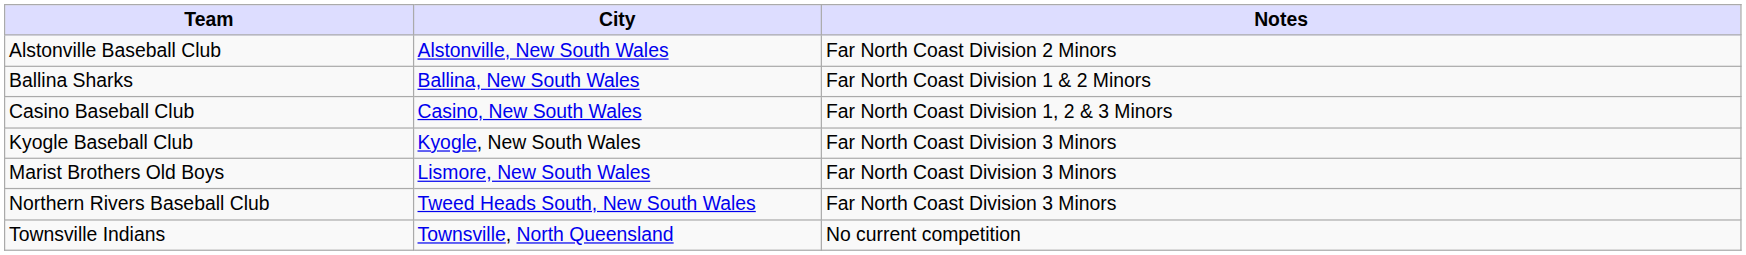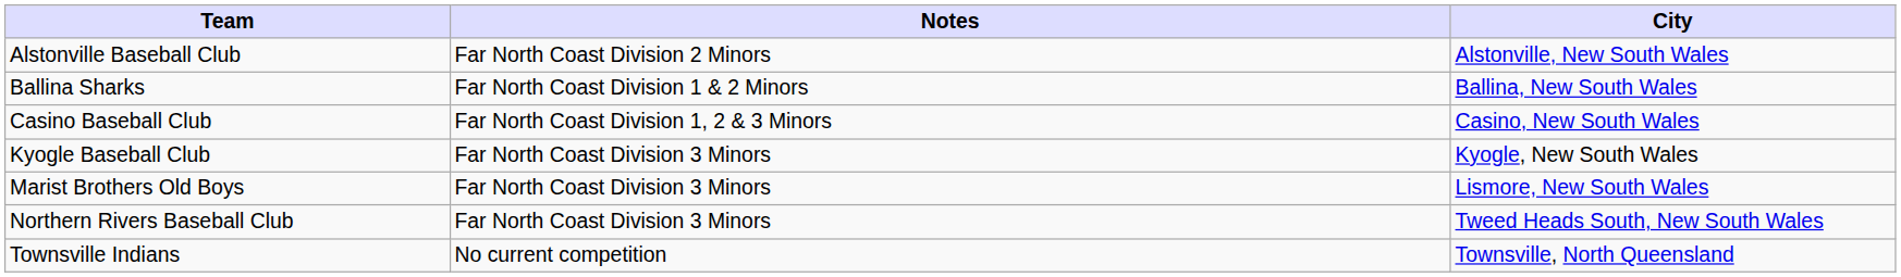 <table class="wikitable">
 <tr>
 <th style="background:#ddf; width:20%;">Team</th>
+<th style="background:#ddf; width:45%;">Notes</th>
 <th style="background:#ddf; width:20%;">City</th>
-<th style="background:#ddf; width:45%;">Notes</th>
 </tr>
 <tr>
 <td>Alstonville Baseball Club</td>
+<td>Far North Coast Division 2 Minors</td>
 <td><a href='#'>Alstonville, New South Wales</a></td>
-<td>Far North Coast Division 2 Minors</td>
 </tr>
 <tr>
 <td>Ballina Sharks</td>
+<td>Far North Coast Division 1 & 2 Minors</td>
 <td><a href='#'>Ballina, New South Wales</a></td>
-<td>Far North Coast Division 1 & 2 Minors</td>
 </tr>
 <tr>
 <td>Casino Baseball Club</td>
+<td>Far North Coast Division 1, 2 & 3 Minors</td>
 <td><a href='#'>Casino, New South Wales</a></td>
-<td>Far North Coast Division 1, 2 & 3 Minors</td>
 </tr>
 <tr>
 <td>Kyogle Baseball Club</td>
+<td>Far North Coast Division 3 Minors</td>
 <td><a href='#'>Kyogle</a>, New South Wales</td>
-<td>Far North Coast Division 3 Minors</td>
 </tr>
 <tr>
 <td>Marist Brothers Old Boys</td>
+<td>Far North Coast Division 3 Minors</td>
 <td><a href='#'>Lismore, New South Wales</a></td>
-<td>Far North Coast Division 3 Minors</td>
 </tr>
 <tr>
 <td>Northern Rivers Baseball Club</td>
+<td>Far North Coast Division 3 Minors</td>
 <td><a href='#'>Tweed Heads South, New South Wales</a></td>
-<td>Far North Coast Division 3 Minors</td>
 </tr>
 <tr>
 <td>Townsville Indians</td>
+<td>No current competition</td>
 <td><a href='#'>Townsville</a>, <a href='#'>North Queensland</a></td>
-<td>No current competition</td>
 </tr>
 </table>
